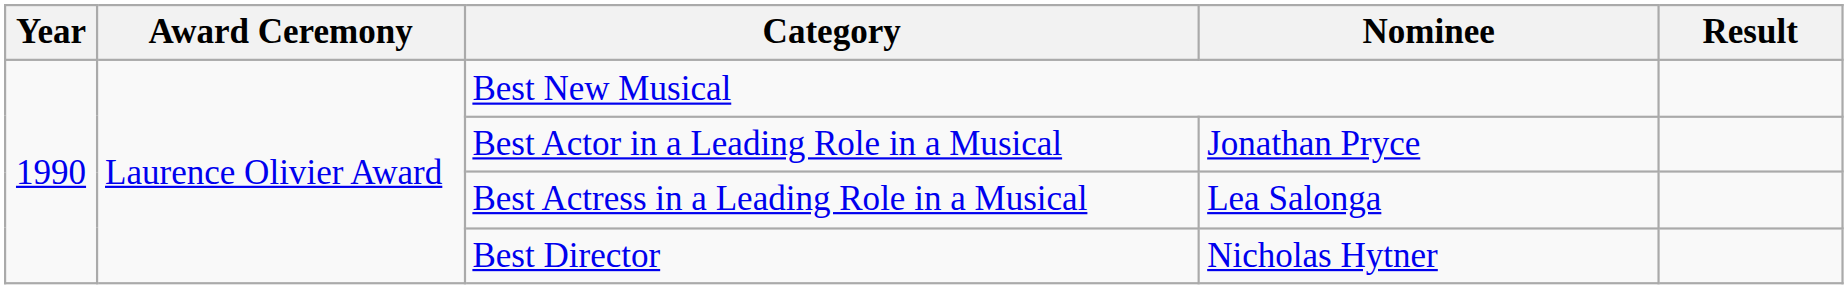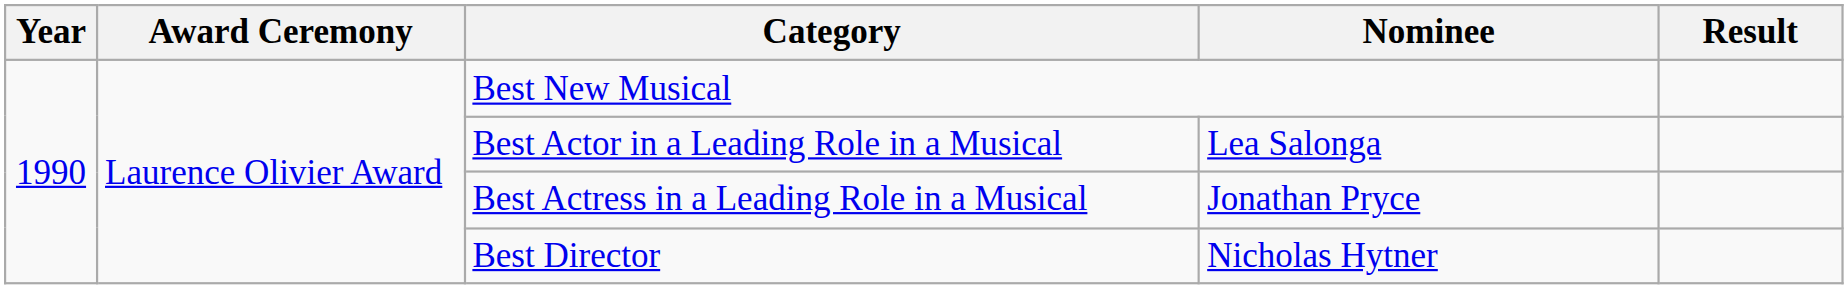 <table class="wikitable" width="95%">
 <tr>
 <th width="5%">Year</th>
 <th width="20%">Award Ceremony</th>
 <th width="40%">Category</th>
 <th width="25%">Nominee</th>
 <th width="10%">Result</th>
 </tr>
 <tr>
 <td rowspan=4 align="center"><a href='#'>1990</a></td>
 <td rowspan=4><a href='#'>Laurence Olivier Award</a></td>
 <td colspan=2><a href='#'>Best New Musical</a></td>
 <td></td>
 </tr>
 <tr>
 <td><a href='#'>Best Actor in a Leading Role in a Musical</a></td>
-<td><a href='#'>Jonathan Pryce</a></td>
+<td><a href='#'>Lea Salonga</a></td>
 <td></td>
 </tr>
 <tr>
 <td><a href='#'>Best Actress in a Leading Role in a Musical</a></td>
-<td><a href='#'>Lea Salonga</a></td>
+<td><a href='#'>Jonathan Pryce</a></td>
 <td></td>
 </tr>
 <tr>
 <td><a href='#'>Best Director</a></td>
 <td><a href='#'>Nicholas Hytner</a></td>
 <td></td>
 </tr>
 </table>
